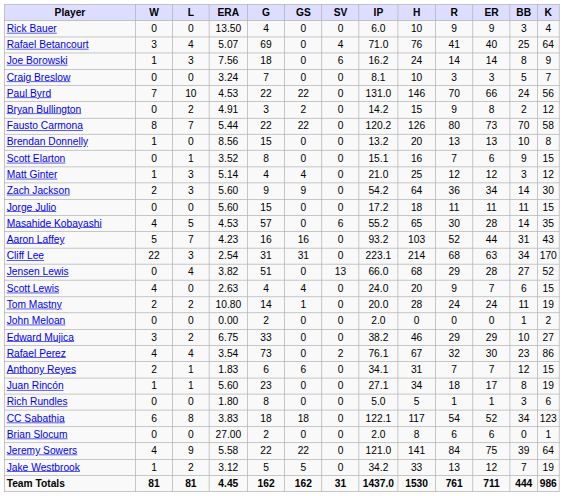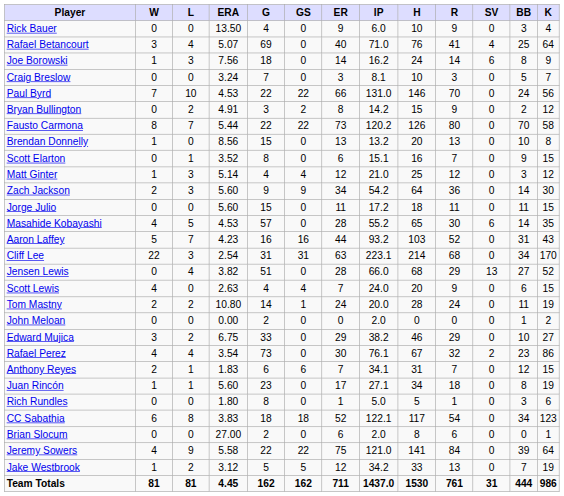 <table class="wikitable" style="text-align:center">
 <tr>
 <th style="background:#ddf; width:25%;">Player</th>
 <th style="background:#ddf; width:7%;">W</th>
 <th style="background:#ddf; width:7%;">L</th>
 <th style="background:#ddf; width:7%;">ERA</th>
 <th style="background:#ddf; width:7%;">G</th>
 <th style="background:#ddf; width:7%;">GS</th>
-<th style="background:#ddf; width:7%;">SV</th>
+<th style="background:#ddf; width:7%;">ER</th>
 <th style="background:#ddf; width:7%;">IP</th>
 <th style="background:#ddf; width:7%;">H</th>
 <th style="background:#ddf; width:7%;">R</th>
-<th style="background:#ddf; width:7%;">ER</th>
+<th style="background:#ddf; width:7%;">SV</th>
 <th style="background:#ddf; width:7%;">BB</th>
 <th style="background:#ddf; width:7%;">K</th>
 </tr>
 <tr>
 <td style="text-align:left"><a href='#'>Rick Bauer</a></td>
 <td>0</td>
 <td>0</td>
 <td>13.50</td>
 <td>4</td>
 <td>0</td>
-<td>0</td>
+<td>9</td>
 <td>6.0</td>
 <td>10</td>
 <td>9</td>
-<td>9</td>
+<td>0</td>
 <td>3</td>
 <td>4</td>
 </tr>
 <tr>
 <td style="text-align:left"><a href='#'>Rafael Betancourt</a></td>
 <td>3</td>
 <td>4</td>
 <td>5.07</td>
 <td>69</td>
 <td>0</td>
-<td>4</td>
+<td>40</td>
 <td>71.0</td>
 <td>76</td>
 <td>41</td>
-<td>40</td>
+<td>4</td>
 <td>25</td>
 <td>64</td>
 </tr>
 <tr>
 <td style="text-align:left"><a href='#'>Joe Borowski</a></td>
 <td>1</td>
 <td>3</td>
 <td>7.56</td>
 <td>18</td>
 <td>0</td>
-<td>6</td>
+<td>14</td>
 <td>16.2</td>
 <td>24</td>
 <td>14</td>
-<td>14</td>
+<td>6</td>
 <td>8</td>
 <td>9</td>
 </tr>
 <tr>
 <td style="text-align:left"><a href='#'>Craig Breslow</a></td>
 <td>0</td>
 <td>0</td>
 <td>3.24</td>
 <td>7</td>
 <td>0</td>
-<td>0</td>
+<td>3</td>
 <td>8.1</td>
 <td>10</td>
 <td>3</td>
-<td>3</td>
+<td>0</td>
 <td>5</td>
 <td>7</td>
 </tr>
 <tr>
 <td style="text-align:left"><a href='#'>Paul Byrd</a></td>
 <td>7</td>
 <td>10</td>
 <td>4.53</td>
 <td>22</td>
 <td>22</td>
-<td>0</td>
+<td>66</td>
 <td>131.0</td>
 <td>146</td>
 <td>70</td>
-<td>66</td>
+<td>0</td>
 <td>24</td>
 <td>56</td>
 </tr>
 <tr>
 <td style="text-align:left"><a href='#'>Bryan Bullington</a></td>
 <td>0</td>
 <td>2</td>
 <td>4.91</td>
 <td>3</td>
 <td>2</td>
-<td>0</td>
+<td>8</td>
 <td>14.2</td>
 <td>15</td>
 <td>9</td>
-<td>8</td>
+<td>0</td>
 <td>2</td>
 <td>12</td>
 </tr>
 <tr>
 <td style="text-align:left"><a href='#'>Fausto Carmona</a></td>
 <td>8</td>
 <td>7</td>
 <td>5.44</td>
 <td>22</td>
 <td>22</td>
-<td>0</td>
+<td>73</td>
 <td>120.2</td>
 <td>126</td>
 <td>80</td>
-<td>73</td>
+<td>0</td>
 <td>70</td>
 <td>58</td>
 </tr>
 <tr>
 <td style="text-align:left"><a href='#'>Brendan Donnelly</a></td>
 <td>1</td>
 <td>0</td>
 <td>8.56</td>
 <td>15</td>
 <td>0</td>
-<td>0</td>
+<td>13</td>
 <td>13.2</td>
 <td>20</td>
 <td>13</td>
-<td>13</td>
+<td>0</td>
 <td>10</td>
 <td>8</td>
 </tr>
 <tr>
 <td style="text-align:left"><a href='#'>Scott Elarton</a></td>
 <td>0</td>
 <td>1</td>
 <td>3.52</td>
 <td>8</td>
 <td>0</td>
-<td>0</td>
+<td>6</td>
 <td>15.1</td>
 <td>16</td>
 <td>7</td>
-<td>6</td>
+<td>0</td>
 <td>9</td>
 <td>15</td>
 </tr>
 <tr>
 <td style="text-align:left"><a href='#'>Matt Ginter</a></td>
 <td>1</td>
 <td>3</td>
 <td>5.14</td>
 <td>4</td>
 <td>4</td>
-<td>0</td>
+<td>12</td>
 <td>21.0</td>
 <td>25</td>
 <td>12</td>
-<td>12</td>
+<td>0</td>
 <td>3</td>
 <td>12</td>
 </tr>
 <tr>
 <td style="text-align:left"><a href='#'>Zach Jackson</a></td>
 <td>2</td>
 <td>3</td>
 <td>5.60</td>
 <td>9</td>
 <td>9</td>
-<td>0</td>
+<td>34</td>
 <td>54.2</td>
 <td>64</td>
 <td>36</td>
-<td>34</td>
+<td>0</td>
 <td>14</td>
 <td>30</td>
 </tr>
 <tr>
 <td style="text-align:left"><a href='#'>Jorge Julio</a></td>
 <td>0</td>
 <td>0</td>
 <td>5.60</td>
 <td>15</td>
 <td>0</td>
-<td>0</td>
+<td>11</td>
 <td>17.2</td>
 <td>18</td>
 <td>11</td>
-<td>11</td>
+<td>0</td>
 <td>11</td>
 <td>15</td>
 </tr>
 <tr>
 <td style="text-align:left"><a href='#'>Masahide Kobayashi</a></td>
 <td>4</td>
 <td>5</td>
 <td>4.53</td>
 <td>57</td>
 <td>0</td>
-<td>6</td>
+<td>28</td>
 <td>55.2</td>
 <td>65</td>
 <td>30</td>
-<td>28</td>
+<td>6</td>
 <td>14</td>
 <td>35</td>
 </tr>
 <tr>
 <td style="text-align:left"><a href='#'>Aaron Laffey</a></td>
 <td>5</td>
 <td>7</td>
 <td>4.23</td>
 <td>16</td>
 <td>16</td>
-<td>0</td>
+<td>44</td>
 <td>93.2</td>
 <td>103</td>
 <td>52</td>
-<td>44</td>
+<td>0</td>
 <td>31</td>
 <td>43</td>
 </tr>
 <tr>
 <td style="text-align:left"><a href='#'>Cliff Lee</a></td>
 <td>22</td>
 <td>3</td>
 <td>2.54</td>
 <td>31</td>
 <td>31</td>
-<td>0</td>
+<td>63</td>
 <td>223.1</td>
 <td>214</td>
 <td>68</td>
-<td>63</td>
+<td>0</td>
 <td>34</td>
 <td>170</td>
 </tr>
 <tr>
 <td style="text-align:left"><a href='#'>Jensen Lewis</a></td>
 <td>0</td>
 <td>4</td>
 <td>3.82</td>
 <td>51</td>
 <td>0</td>
-<td>13</td>
+<td>28</td>
 <td>66.0</td>
 <td>68</td>
 <td>29</td>
-<td>28</td>
+<td>13</td>
 <td>27</td>
 <td>52</td>
 </tr>
 <tr>
 <td style="text-align:left"><a href='#'>Scott Lewis</a></td>
 <td>4</td>
 <td>0</td>
 <td>2.63</td>
 <td>4</td>
 <td>4</td>
-<td>0</td>
+<td>7</td>
 <td>24.0</td>
 <td>20</td>
 <td>9</td>
-<td>7</td>
+<td>0</td>
 <td>6</td>
 <td>15</td>
 </tr>
 <tr>
 <td style="text-align:left"><a href='#'>Tom Mastny</a></td>
 <td>2</td>
 <td>2</td>
 <td>10.80</td>
 <td>14</td>
 <td>1</td>
-<td>0</td>
+<td>24</td>
 <td>20.0</td>
 <td>28</td>
 <td>24</td>
-<td>24</td>
+<td>0</td>
 <td>11</td>
 <td>19</td>
 </tr>
 <tr>
 <td style="text-align:left"><a href='#'>John Meloan</a></td>
 <td>0</td>
 <td>0</td>
 <td>0.00</td>
 <td>2</td>
 <td>0</td>
 <td>0</td>
 <td>2.0</td>
 <td>0</td>
 <td>0</td>
 <td>0</td>
 <td>1</td>
 <td>2</td>
 </tr>
 <tr>
 <td style="text-align:left"><a href='#'>Edward Mujica</a></td>
 <td>3</td>
 <td>2</td>
 <td>6.75</td>
 <td>33</td>
 <td>0</td>
-<td>0</td>
+<td>29</td>
 <td>38.2</td>
 <td>46</td>
 <td>29</td>
-<td>29</td>
+<td>0</td>
 <td>10</td>
 <td>27</td>
 </tr>
 <tr>
 <td style="text-align:left"><a href='#'>Rafael Perez</a></td>
 <td>4</td>
 <td>4</td>
 <td>3.54</td>
 <td>73</td>
 <td>0</td>
-<td>2</td>
+<td>30</td>
 <td>76.1</td>
 <td>67</td>
 <td>32</td>
-<td>30</td>
+<td>2</td>
 <td>23</td>
 <td>86</td>
 </tr>
 <tr>
 <td style="text-align:left"><a href='#'>Anthony Reyes</a></td>
 <td>2</td>
 <td>1</td>
 <td>1.83</td>
 <td>6</td>
 <td>6</td>
-<td>0</td>
+<td>7</td>
 <td>34.1</td>
 <td>31</td>
 <td>7</td>
-<td>7</td>
+<td>0</td>
 <td>12</td>
 <td>15</td>
 </tr>
 <tr>
 <td style="text-align:left"><a href='#'>Juan Rincón</a></td>
 <td>1</td>
 <td>1</td>
 <td>5.60</td>
 <td>23</td>
 <td>0</td>
-<td>0</td>
+<td>17</td>
 <td>27.1</td>
 <td>34</td>
 <td>18</td>
-<td>17</td>
+<td>0</td>
 <td>8</td>
 <td>19</td>
 </tr>
 <tr>
 <td style="text-align:left"><a href='#'>Rich Rundles</a></td>
 <td>0</td>
 <td>0</td>
 <td>1.80</td>
 <td>8</td>
 <td>0</td>
-<td>0</td>
+<td>1</td>
 <td>5.0</td>
 <td>5</td>
 <td>1</td>
-<td>1</td>
+<td>0</td>
 <td>3</td>
 <td>6</td>
 </tr>
 <tr>
 <td style="text-align:left"><a href='#'>CC Sabathia</a></td>
 <td>6</td>
 <td>8</td>
 <td>3.83</td>
 <td>18</td>
 <td>18</td>
-<td>0</td>
+<td>52</td>
 <td>122.1</td>
 <td>117</td>
 <td>54</td>
-<td>52</td>
+<td>0</td>
 <td>34</td>
 <td>123</td>
 </tr>
 <tr>
 <td style="text-align:left"><a href='#'>Brian Slocum</a></td>
 <td>0</td>
 <td>0</td>
 <td>27.00</td>
 <td>2</td>
 <td>0</td>
-<td>0</td>
+<td>6</td>
 <td>2.0</td>
 <td>8</td>
 <td>6</td>
-<td>6</td>
+<td>0</td>
 <td>0</td>
 <td>1</td>
 </tr>
 <tr>
 <td style="text-align:left"><a href='#'>Jeremy Sowers</a></td>
 <td>4</td>
 <td>9</td>
 <td>5.58</td>
 <td>22</td>
 <td>22</td>
-<td>0</td>
+<td>75</td>
 <td>121.0</td>
 <td>141</td>
 <td>84</td>
-<td>75</td>
+<td>0</td>
 <td>39</td>
 <td>64</td>
 </tr>
 <tr>
 <td style="text-align:left"><a href='#'>Jake Westbrook</a></td>
 <td>1</td>
 <td>2</td>
 <td>3.12</td>
 <td>5</td>
 <td>5</td>
-<td>0</td>
+<td>12</td>
 <td>34.2</td>
 <td>33</td>
 <td>13</td>
-<td>12</td>
+<td>0</td>
 <td>7</td>
 <td>19</td>
 </tr>
 <tr>
 <td style="text-align:left"><strong>Team Totals</strong></td>
 <td><strong>81</strong></td>
 <td><strong>81</strong></td>
 <td><strong>4.45</strong></td>
 <td><strong>162</strong></td>
 <td><strong>162</strong></td>
-<td><strong>31</strong></td>
+<td><strong>711</strong></td>
 <td><strong>1437.0</strong></td>
 <td><strong>1530</strong></td>
 <td><strong>761</strong></td>
-<td><strong>711</strong></td>
+<td><strong>31</strong></td>
 <td><strong>444</strong></td>
 <td><strong>986</strong></td>
 </tr>
 </table>
